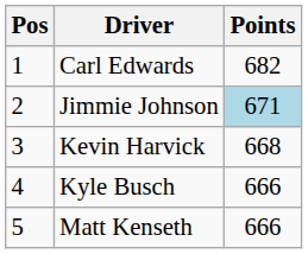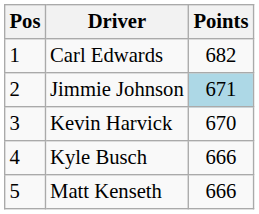 <table class="sortable wikitable " style="font-size: 95%;">
 <tr>
 <th>Pos</th>
 <th>Driver</th>
 <th>Points</th>
 </tr>
 <tr>
 <td>1</td>
 <td>Carl Edwards</td>
 <td style="text-align:center;">682</td>
 </tr>
 <tr>
 <td>2</td>
 <td>Jimmie Johnson</td>
 <td style="background: lightblue; text-align:center;">671</td>
 </tr>
 <tr>
 <td>3</td>
 <td>Kevin Harvick</td>
-<td style="text-align:center;">668</td>
+<td style="text-align:center;">670</td>
 </tr>
 <tr>
 <td>4</td>
 <td>Kyle Busch</td>
 <td style="text-align:center;">666</td>
 </tr>
 <tr>
 <td>5</td>
 <td>Matt Kenseth</td>
 <td style="text-align:center;">666</td>
 </tr>
 </table>
